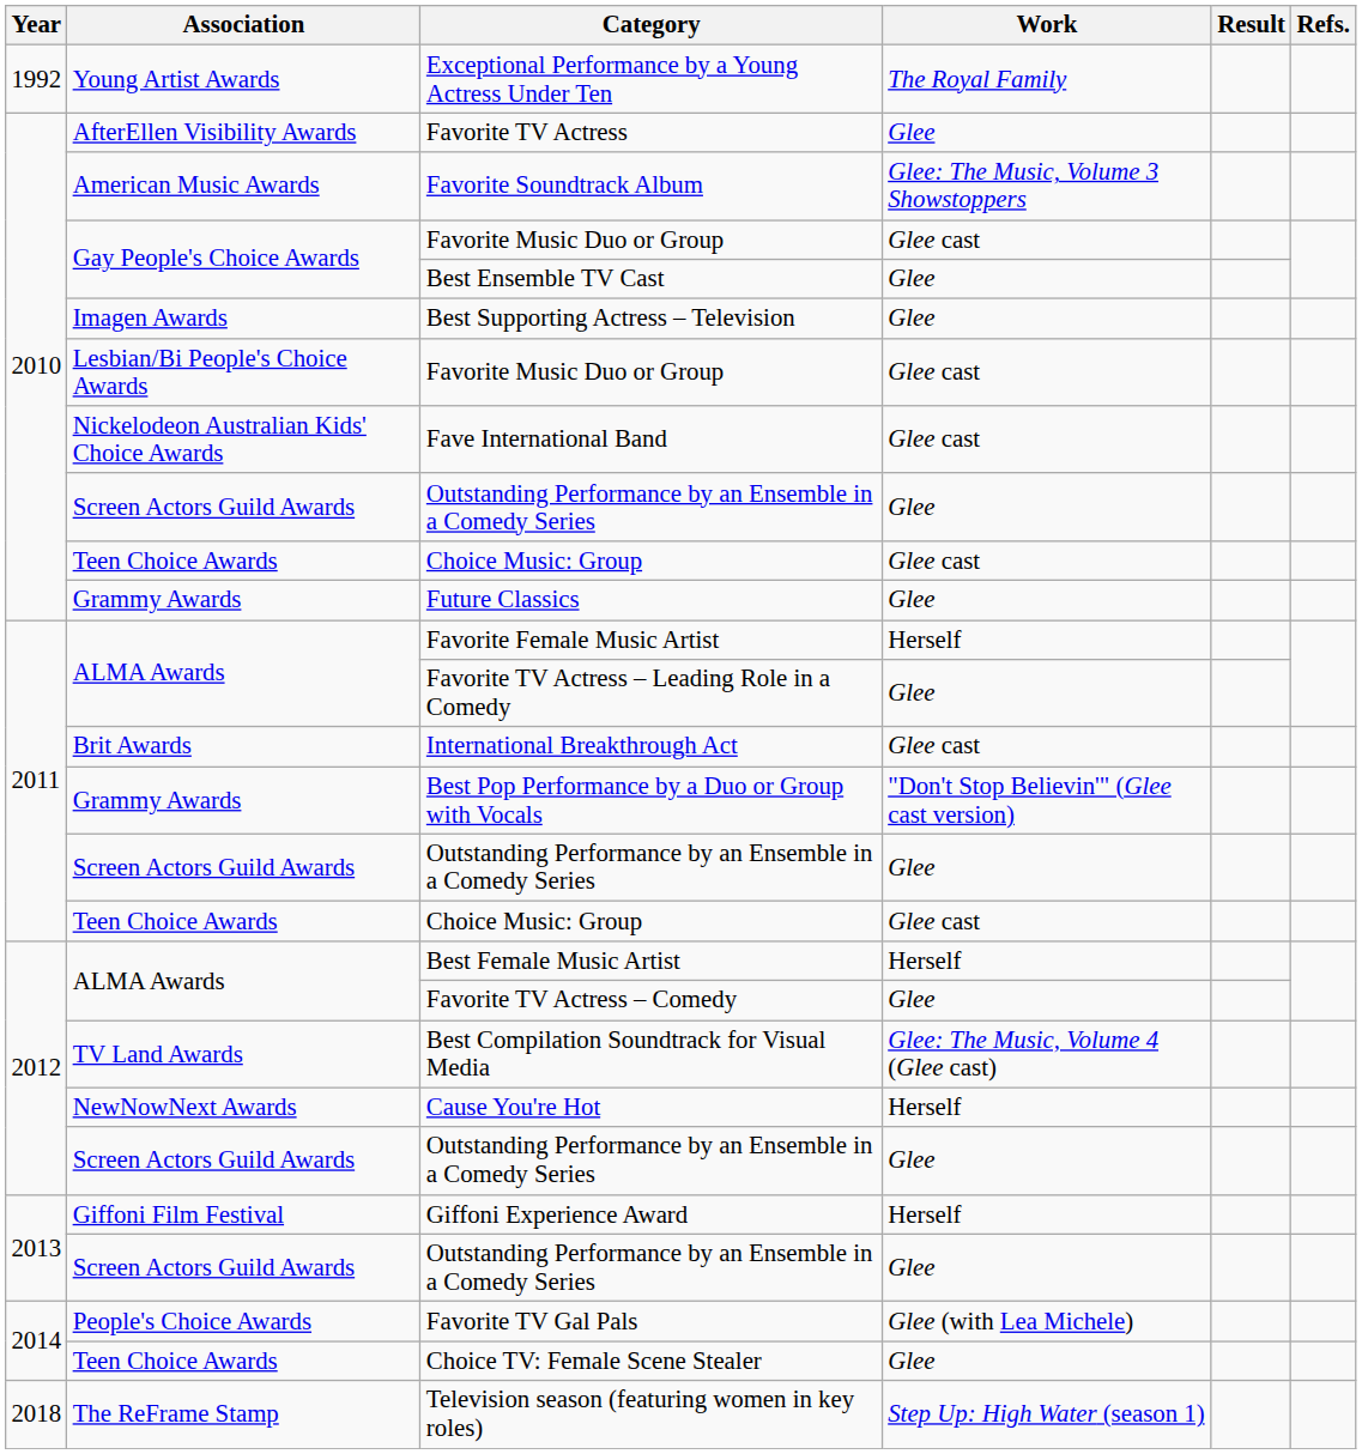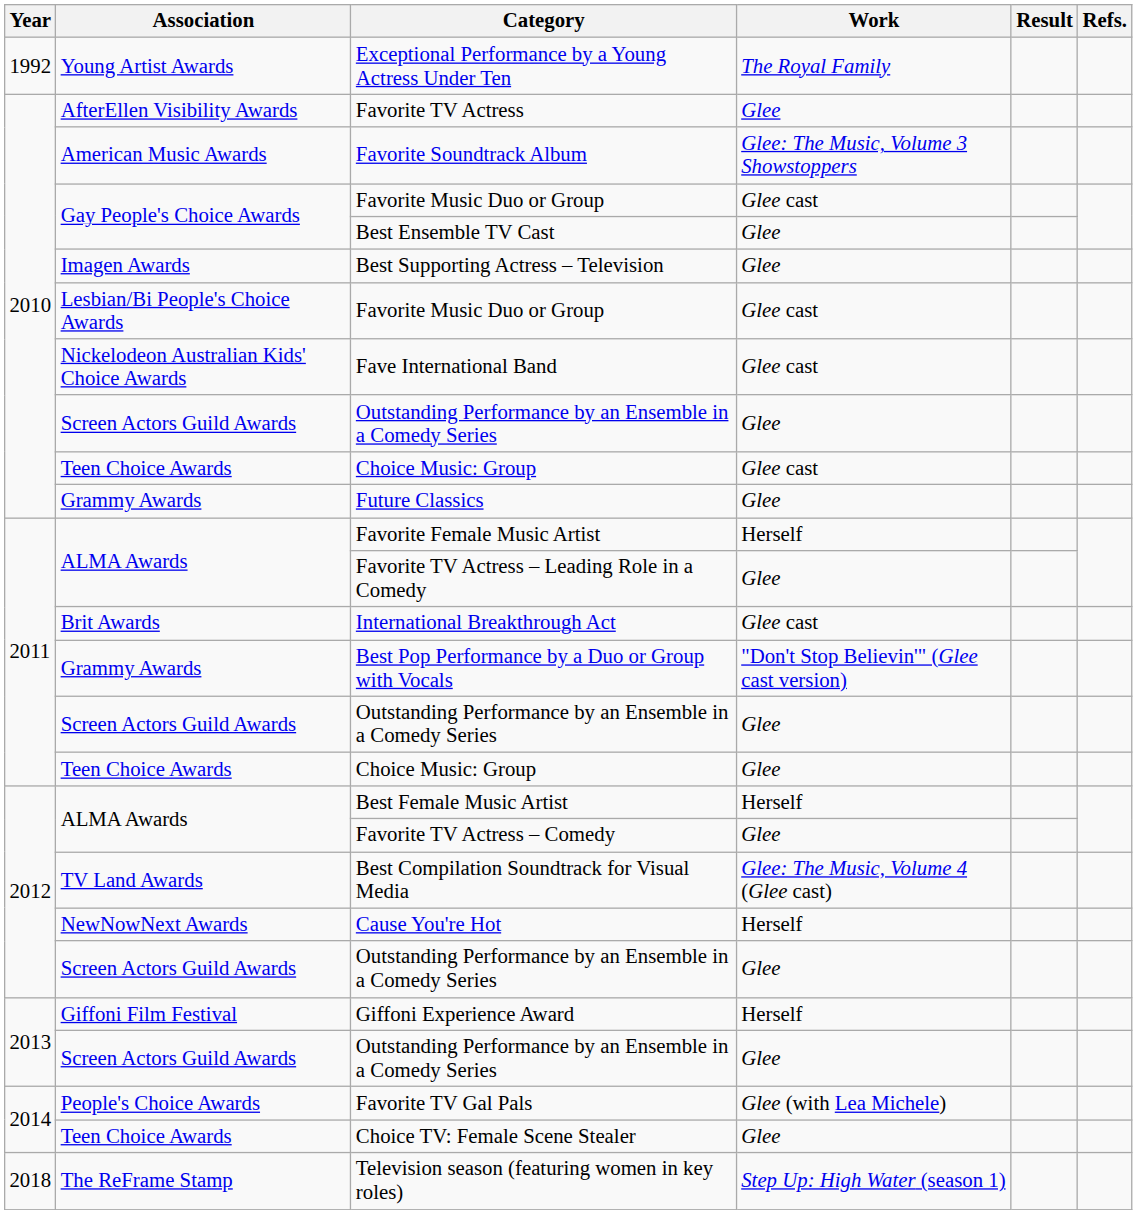 <table class="wikitable">
 <tr>
 <th>Year</th>
 <th>Association</th>
 <th>Category</th>
 <th>Work</th>
 <th>Result</th>
 <th>Refs.</th>
 </tr>
 <tr>
 <td>1992</td>
 <td><a href='#'>Young Artist Awards</a></td>
 <td><a href='#'>Exceptional Performance by a Young Actress Under Ten</a></td>
 <td><em><a href='#'>The Royal Family</a></em></td>
 <td></td>
 <td></td>
 </tr>
 <tr>
 <td rowspan="10">2010</td>
 <td><a href='#'>AfterEllen Visibility Awards</a></td>
 <td>Favorite TV Actress</td>
 <td><em><a href='#'>Glee</a></em></td>
 <td></td>
 <td></td>
 </tr>
 <tr>
 <td><a href='#'>American Music Awards</a></td>
 <td><a href='#'>Favorite Soundtrack Album</a></td>
 <td><em><a href='#'>Glee: The Music, Volume 3 Showstoppers</a></em></td>
 <td></td>
 <td></td>
 </tr>
 <tr>
 <td rowspan="2"><a href='#'>Gay People's Choice Awards</a></td>
 <td>Favorite Music Duo or Group</td>
 <td><em>Glee</em> cast</td>
 <td></td>
 <td rowspan="2"></td>
 </tr>
 <tr>
 <td>Best Ensemble TV Cast</td>
 <td><em>Glee</em></td>
 <td></td>
 </tr>
 <tr>
 <td><a href='#'>Imagen Awards</a></td>
 <td>Best Supporting Actress – Television</td>
 <td><em>Glee</em></td>
 <td></td>
 <td></td>
 </tr>
 <tr>
 <td><a href='#'>Lesbian/Bi People's Choice Awards</a></td>
 <td>Favorite Music Duo or Group</td>
 <td><em>Glee</em> cast</td>
 <td></td>
 <td></td>
 </tr>
 <tr>
 <td><a href='#'>Nickelodeon Australian Kids' Choice Awards</a></td>
 <td>Fave International Band</td>
 <td><em>Glee</em> cast</td>
 <td></td>
 <td></td>
 </tr>
 <tr>
 <td><a href='#'>Screen Actors Guild Awards</a></td>
 <td><a href='#'>Outstanding Performance by an Ensemble in a Comedy Series</a></td>
 <td><em>Glee</em></td>
 <td></td>
 <td></td>
 </tr>
 <tr>
 <td><a href='#'>Teen Choice Awards</a></td>
 <td><a href='#'>Choice Music: Group</a></td>
 <td><em>Glee</em> cast</td>
 <td></td>
 <td></td>
 </tr>
 <tr>
 <td><a href='#'>Grammy Awards</a></td>
 <td><a href='#'>Future Classics</a></td>
 <td><em>Glee</em></td>
 <td></td>
 <td></td>
 </tr>
 <tr>
 <td rowspan="6">2011</td>
 <td rowspan="2"><a href='#'>ALMA Awards</a></td>
 <td>Favorite Female Music Artist</td>
 <td>Herself</td>
 <td></td>
 <td rowspan="2"></td>
 </tr>
 <tr>
 <td>Favorite TV Actress – Leading Role in a Comedy</td>
 <td><em>Glee</em></td>
 <td></td>
 </tr>
 <tr>
 <td><a href='#'>Brit Awards</a></td>
 <td><a href='#'>International Breakthrough Act</a></td>
 <td><em>Glee</em> cast</td>
 <td></td>
 <td></td>
 </tr>
 <tr>
 <td><a href='#'>Grammy Awards</a></td>
 <td><a href='#'>Best Pop Performance by a Duo or Group with Vocals</a></td>
 <td><a href='#'>"Don't Stop Believin'" (<em>Glee</em> cast version)</a></td>
 <td></td>
 <td></td>
 </tr>
 <tr>
 <td><a href='#'>Screen Actors Guild Awards</a></td>
 <td>Outstanding Performance by an Ensemble in a Comedy Series</td>
 <td><em>Glee</em></td>
 <td></td>
 <td></td>
 </tr>
 <tr>
 <td><a href='#'>Teen Choice Awards</a></td>
 <td>Choice Music: Group</td>
-<td><em>Glee</em> cast</td>
+<td><em>Glee</em></td>
 <td></td>
 <td></td>
 </tr>
 <tr>
 <td rowspan="5">2012</td>
 <td rowspan="2">ALMA Awards</td>
 <td>Best Female Music Artist</td>
 <td>Herself</td>
 <td></td>
 <td rowspan="2"></td>
 </tr>
 <tr>
 <td>Favorite TV Actress – Comedy</td>
 <td><em>Glee</em></td>
 <td></td>
 </tr>
 <tr>
 <td><a href='#'>TV Land Awards</a></td>
 <td>Best Compilation Soundtrack for Visual Media</td>
 <td><em><a href='#'>Glee: The Music, Volume 4</a></em> (<em>Glee</em> cast)</td>
 <td></td>
 <td></td>
 </tr>
 <tr>
 <td><a href='#'>NewNowNext Awards</a></td>
 <td><a href='#'>Cause You're Hot</a></td>
 <td>Herself</td>
 <td></td>
 <td></td>
 </tr>
 <tr>
 <td><a href='#'>Screen Actors Guild Awards</a></td>
 <td>Outstanding Performance by an Ensemble in a Comedy Series</td>
 <td><em>Glee</em></td>
 <td></td>
 <td></td>
 </tr>
 <tr>
 <td rowspan="2">2013</td>
 <td><a href='#'>Giffoni Film Festival</a></td>
 <td>Giffoni Experience Award</td>
 <td>Herself</td>
 <td></td>
 <td></td>
 </tr>
 <tr>
 <td><a href='#'>Screen Actors Guild Awards</a></td>
 <td>Outstanding Performance by an Ensemble in a Comedy Series</td>
 <td><em>Glee</em></td>
 <td></td>
 <td></td>
 </tr>
 <tr>
 <td rowspan="2">2014</td>
 <td><a href='#'>People's Choice Awards</a></td>
 <td>Favorite TV Gal Pals</td>
 <td><em>Glee</em> (with <a href='#'>Lea Michele</a>)</td>
 <td></td>
 <td></td>
 </tr>
 <tr>
 <td><a href='#'>Teen Choice Awards</a></td>
 <td>Choice TV: Female Scene Stealer</td>
 <td><em>Glee</em></td>
 <td></td>
 <td></td>
 </tr>
 <tr>
 <td>2018</td>
 <td><a href='#'>The ReFrame Stamp</a></td>
 <td>Television season (featuring women in key roles)</td>
 <td><a href='#'><em>Step Up: High Water</em> (season 1)</a></td>
 <td></td>
 <td></td>
 </tr>
 </table>
